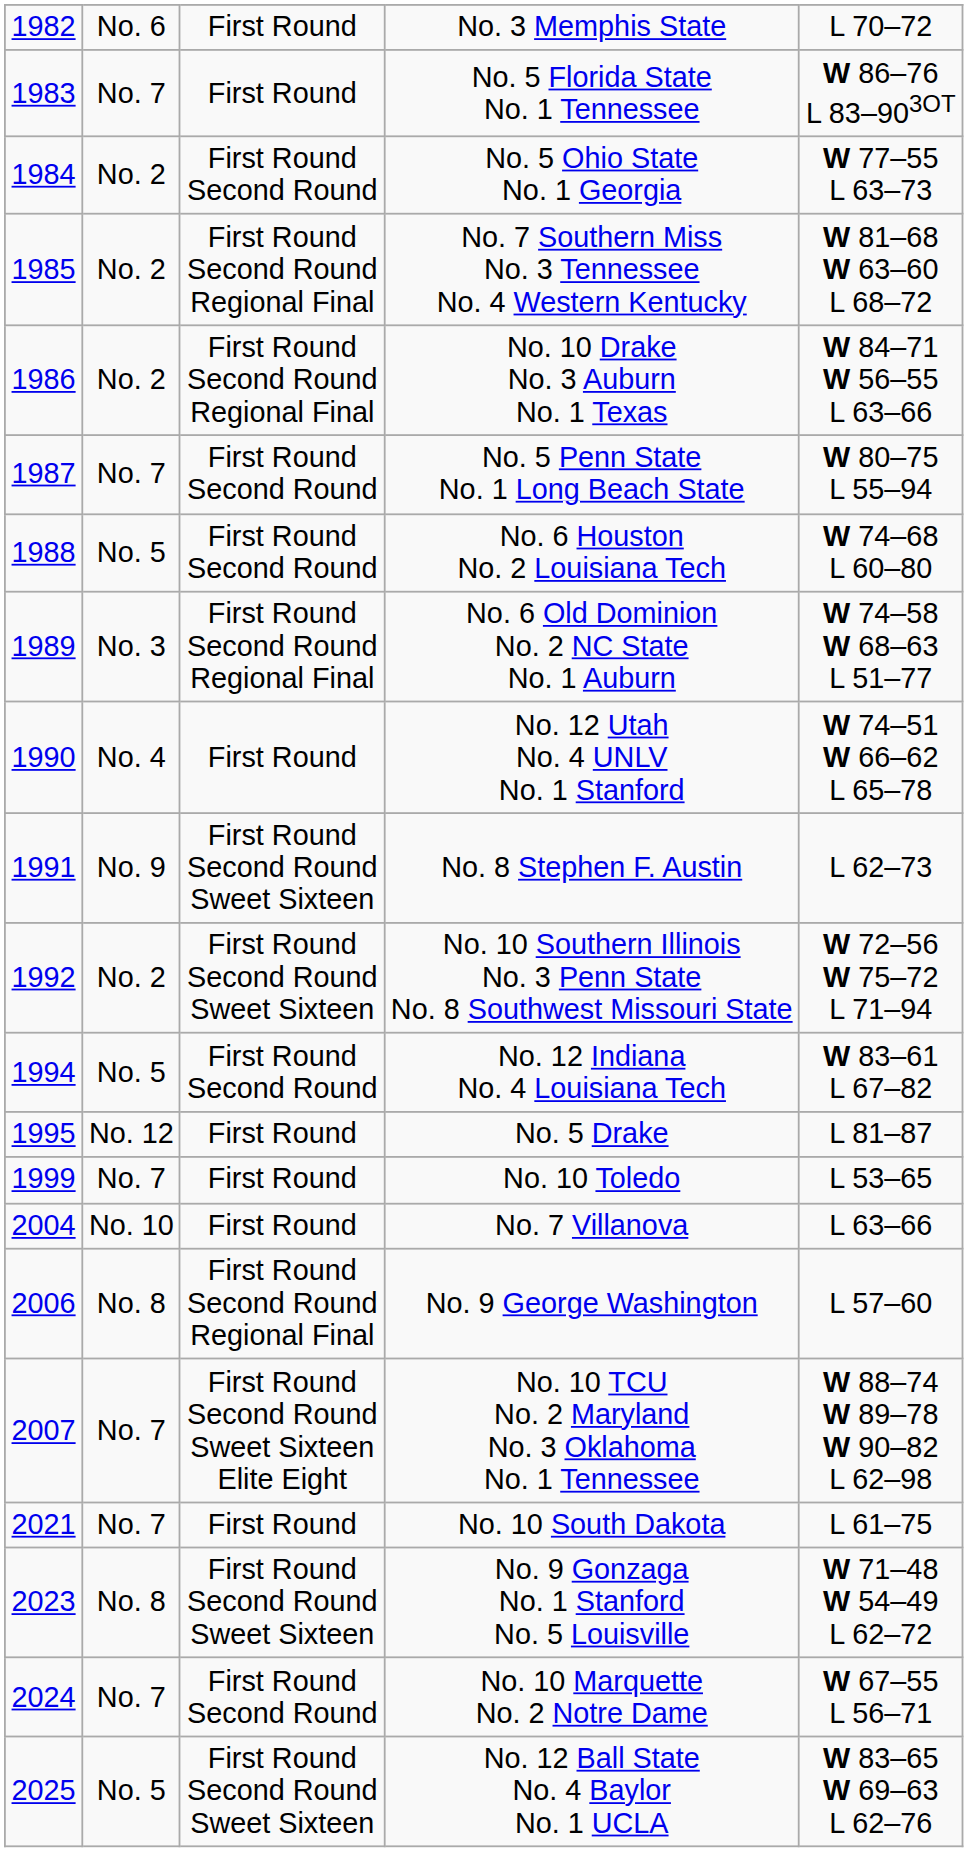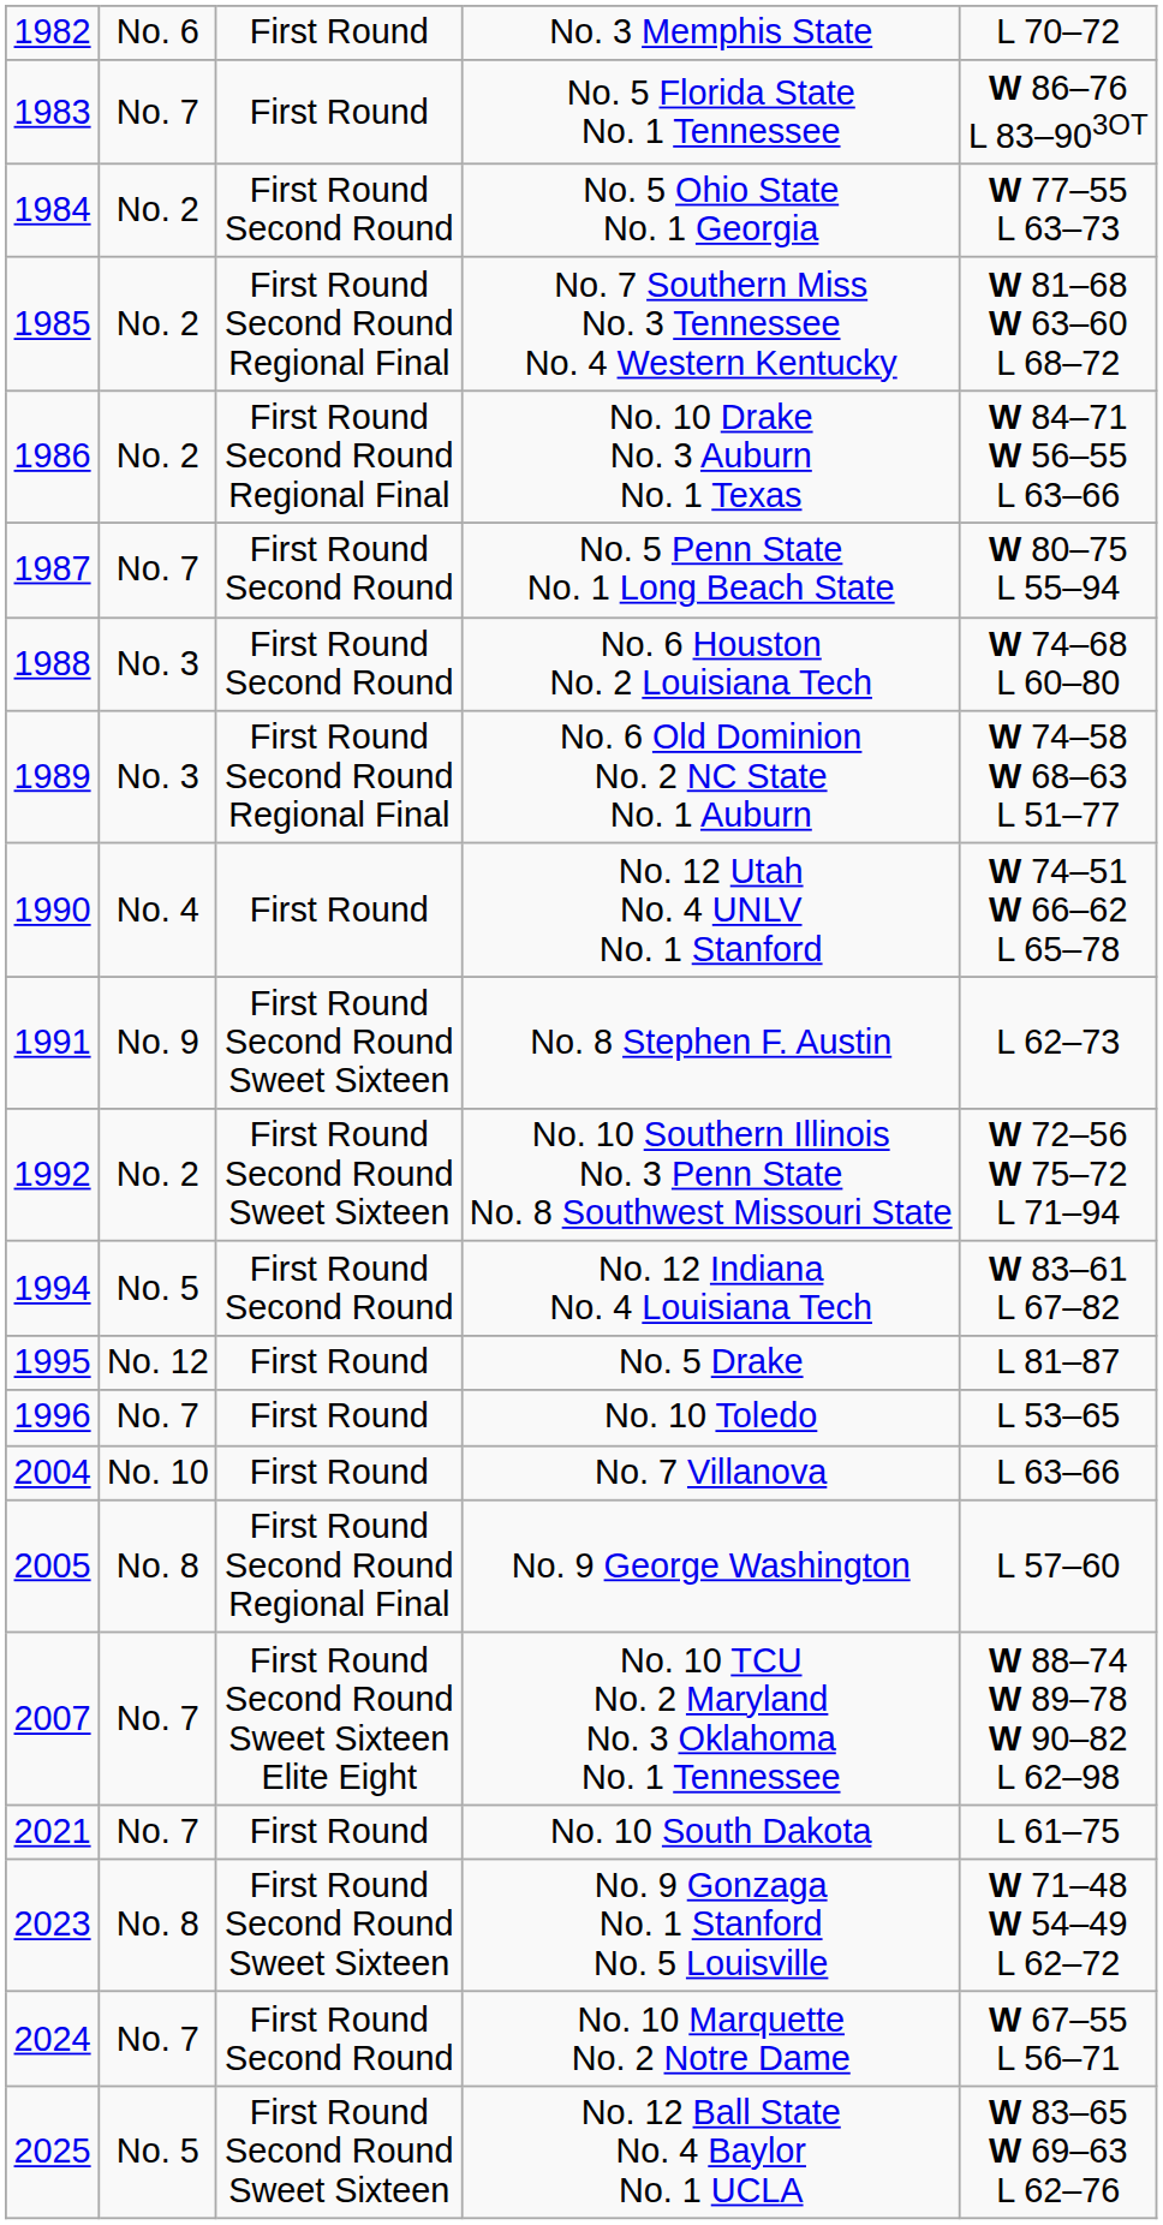 <table class="wikitable">
 <tr align="center">
 <td><a href='#'>1982</a></td>
 <td>No. 6</td>
 <td>First Round</td>
 <td>No. 3 <a href='#'>Memphis State</a></td>
 <td>L 70–72</td>
 </tr>
 <tr align="center">
 <td><a href='#'>1983</a></td>
 <td>No. 7</td>
 <td>First Round</td>
 <td>No. 5 <a href='#'>Florida State</a><br>No. 1 <a href='#'>Tennessee</a></td>
 <td><strong>W</strong> 86–76<br>L 83–90<sup>3OT</sup></td>
 </tr>
 <tr align="center">
 <td><a href='#'>1984</a></td>
 <td>No. 2</td>
 <td>First Round<br>Second Round</td>
 <td>No. 5 <a href='#'>Ohio State</a><br>No. 1 <a href='#'>Georgia</a></td>
 <td><strong>W</strong> 77–55<br>L 63–73</td>
 </tr>
 <tr align="center">
 <td><a href='#'>1985</a></td>
 <td>No. 2</td>
 <td>First Round<br>Second Round<br>Regional Final</td>
 <td>No. 7 <a href='#'>Southern Miss</a><br>No. 3 <a href='#'>Tennessee</a><br>No. 4 <a href='#'>Western Kentucky</a></td>
 <td><strong>W</strong> 81–68<br><strong>W</strong> 63–60<br>L 68–72</td>
 </tr>
 <tr align="center">
 <td><a href='#'>1986</a></td>
 <td>No. 2</td>
 <td>First Round<br>Second Round<br>Regional Final</td>
 <td>No. 10 <a href='#'>Drake</a><br>No. 3 <a href='#'>Auburn</a><br>No. 1 <a href='#'>Texas</a></td>
 <td><strong>W</strong> 84–71<br><strong>W</strong> 56–55<br>L 63–66</td>
 </tr>
 <tr align="center">
 <td><a href='#'>1987</a></td>
 <td>No. 7</td>
 <td>First Round<br>Second Round</td>
 <td>No. 5 <a href='#'>Penn State</a><br>No. 1 <a href='#'>Long Beach State</a></td>
 <td><strong>W</strong> 80–75<br>L 55–94</td>
 </tr>
 <tr align="center">
 <td><a href='#'>1988</a></td>
-<td>No. 5</td>
+<td>No. 3</td>
 <td>First Round<br>Second Round</td>
 <td>No. 6 <a href='#'>Houston</a><br>No. 2 <a href='#'>Louisiana Tech</a></td>
 <td><strong>W</strong> 74–68<br>L 60–80</td>
 </tr>
 <tr align="center">
 <td><a href='#'>1989</a></td>
 <td>No. 3</td>
 <td>First Round<br>Second Round<br>Regional Final</td>
 <td>No. 6 <a href='#'>Old Dominion</a><br>No. 2 <a href='#'>NC State</a><br>No. 1 <a href='#'>Auburn</a></td>
 <td><strong>W</strong> 74–58<br><strong>W</strong> 68–63<br>L 51–77</td>
 </tr>
 <tr align="center">
 <td><a href='#'>1990</a></td>
 <td>No. 4</td>
 <td>First Round</td>
 <td>No. 12 <a href='#'>Utah</a><br>No. 4 <a href='#'>UNLV</a><br>No. 1 <a href='#'>Stanford</a></td>
 <td><strong>W</strong> 74–51<br><strong>W</strong> 66–62<br>L 65–78</td>
 </tr>
 <tr align="center">
 <td><a href='#'>1991</a></td>
 <td>No. 9</td>
 <td>First Round<br>Second Round<br>Sweet Sixteen</td>
 <td>No. 8 <a href='#'>Stephen F. Austin</a></td>
 <td>L 62–73</td>
 </tr>
 <tr align="center">
 <td><a href='#'>1992</a></td>
 <td>No. 2</td>
 <td>First Round<br>Second Round<br>Sweet Sixteen</td>
 <td>No. 10 <a href='#'>Southern Illinois</a><br>No. 3 <a href='#'>Penn State</a><br>No. 8 <a href='#'>Southwest Missouri State</a></td>
 <td><strong>W</strong> 72–56<br><strong>W</strong> 75–72<br>L 71–94</td>
 </tr>
 <tr align="center">
 <td><a href='#'>1994</a></td>
 <td>No. 5</td>
 <td>First Round<br>Second Round</td>
 <td>No. 12 <a href='#'>Indiana</a><br>No. 4 <a href='#'>Louisiana Tech</a></td>
 <td><strong>W</strong> 83–61<br>L 67–82</td>
 </tr>
 <tr align="center">
 <td><a href='#'>1995</a></td>
 <td>No. 12</td>
 <td>First Round</td>
 <td>No. 5 <a href='#'>Drake</a></td>
 <td>L 81–87</td>
 </tr>
 <tr align="center">
-<td><a href='#'>1999</a></td>
+<td><a href='#'>1996</a></td>
 <td>No. 7</td>
 <td>First Round</td>
 <td>No. 10 <a href='#'>Toledo</a></td>
 <td>L 53–65</td>
 </tr>
 <tr align="center">
 <td><a href='#'>2004</a></td>
 <td>No. 10</td>
 <td>First Round</td>
 <td>No. 7 <a href='#'>Villanova</a></td>
 <td>L 63–66</td>
 </tr>
 <tr align="center">
-<td><a href='#'>2006</a></td>
+<td><a href='#'>2005</a></td>
 <td>No. 8</td>
 <td>First Round<br>Second Round<br>Regional Final</td>
 <td>No. 9 <a href='#'>George Washington</a></td>
 <td>L 57–60</td>
 </tr>
 <tr align="center">
 <td><a href='#'>2007</a></td>
 <td>No. 7</td>
 <td>First Round<br>Second Round<br>Sweet Sixteen<br>Elite Eight</td>
 <td>No. 10 <a href='#'>TCU</a><br>No. 2 <a href='#'>Maryland</a><br>No. 3 <a href='#'>Oklahoma</a><br>No. 1 <a href='#'>Tennessee</a></td>
 <td><strong>W</strong> 88–74<br><strong>W</strong> 89–78<br><strong>W</strong> 90–82<br>L 62–98</td>
 </tr>
 <tr align="center">
 <td><a href='#'>2021</a></td>
 <td>No. 7</td>
 <td>First Round</td>
 <td>No. 10 <a href='#'>South Dakota</a></td>
 <td>L 61–75</td>
 </tr>
 <tr align="center">
 <td><a href='#'>2023</a></td>
 <td>No. 8</td>
 <td>First Round<br>Second Round<br>Sweet Sixteen</td>
 <td>No. 9 <a href='#'>Gonzaga</a><br>No. 1 <a href='#'>Stanford</a><br>No. 5 <a href='#'>Louisville</a></td>
 <td><strong>W</strong> 71–48<br><strong>W</strong> 54–49<br>L 62–72</td>
 </tr>
 <tr align="center">
 <td><a href='#'>2024</a></td>
 <td>No. 7</td>
 <td>First Round<br>Second Round</td>
 <td>No. 10 <a href='#'>Marquette</a><br>No. 2 <a href='#'>Notre Dame</a></td>
 <td><strong>W</strong> 67–55<br>L 56–71</td>
 </tr>
 <tr align="center">
 <td><a href='#'>2025</a></td>
 <td>No. 5</td>
 <td>First Round<br>Second Round<br>Sweet Sixteen</td>
 <td>No. 12 <a href='#'>Ball State</a><br>No. 4 <a href='#'>Baylor</a><br>No. 1 <a href='#'>UCLA</a></td>
 <td><strong>W</strong> 83–65<br><strong>W</strong> 69–63<br>L 62–76</td>
 </tr>
 </table>
